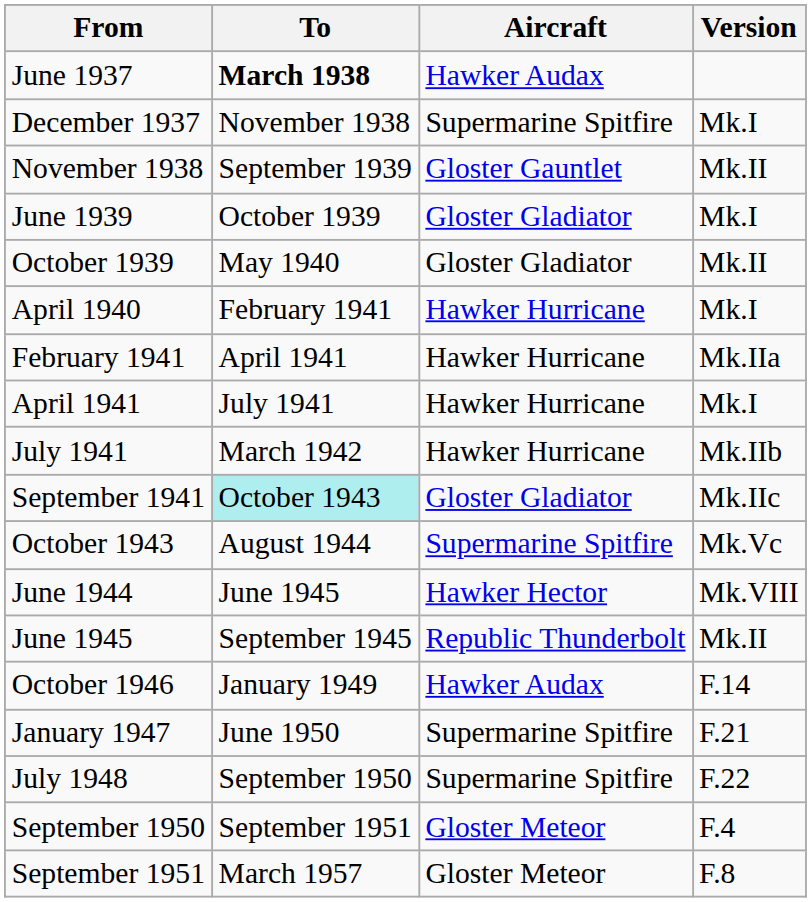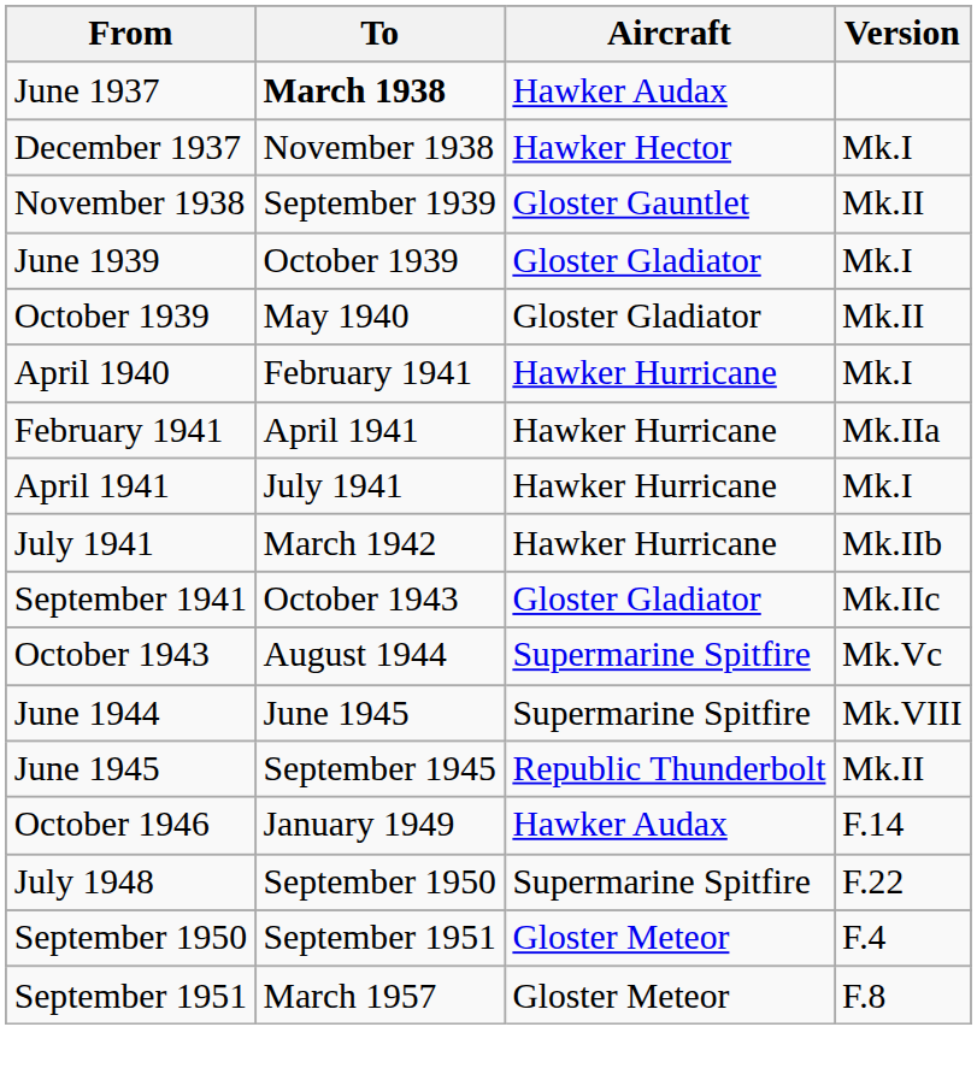 <table class="wikitable">
 <tr>
 <th>From</th>
 <th>To</th>
 <th>Aircraft</th>
 <th>Version</th>
 </tr>
 <tr>
 <td>June 1937</td>
 <td><strong>March 1938</strong></td>
 <td><a href='#'>Hawker Audax</a></td>
 <td></td>
 </tr>
 <tr>
 <td>December 1937</td>
 <td>November 1938</td>
-<td>Supermarine Spitfire</td>
+<td><a href='#'>Hawker Hector</a></td>
 <td>Mk.I</td>
 </tr>
 <tr>
 <td>November 1938</td>
 <td>September 1939</td>
 <td><a href='#'>Gloster Gauntlet</a> </td>
 <td>Mk.II</td>
 </tr>
 <tr>
 <td>June 1939</td>
 <td>October 1939</td>
 <td><a href='#'>Gloster Gladiator</a></td>
 <td>Mk.I</td>
 </tr>
 <tr>
 <td>October 1939</td>
 <td>May 1940</td>
 <td>Gloster Gladiator </td>
 <td>Mk.II</td>
 </tr>
 <tr>
 <td>April 1940</td>
 <td>February 1941</td>
 <td><a href='#'>Hawker Hurricane</a></td>
 <td>Mk.I</td>
 </tr>
 <tr>
 <td>February 1941</td>
 <td>April 1941</td>
 <td>Hawker Hurricane</td>
 <td>Mk.IIa</td>
 </tr>
 <tr>
 <td>April 1941</td>
 <td>July 1941</td>
 <td>Hawker Hurricane</td>
 <td>Mk.I</td>
 </tr>
 <tr>
 <td>July 1941</td>
 <td>March 1942</td>
 <td>Hawker Hurricane</td>
 <td>Mk.IIb</td>
 </tr>
 <tr>
 <td>September 1941</td>
-<td style="background: paleturquoise;">October 1943</td>
+<td>October 1943</td>
 <td><a href='#'>Gloster Gladiator</a></td>
 <td>Mk.IIc</td>
 </tr>
 <tr>
 <td>October 1943</td>
 <td>August 1944</td>
 <td><a href='#'>Supermarine Spitfire</a></td>
 <td>Mk.Vc</td>
 </tr>
 <tr>
 <td>June 1944</td>
 <td>June 1945</td>
-<td><a href='#'>Hawker Hector</a></td>
+<td>Supermarine Spitfire</td>
 <td>Mk.VIII</td>
 </tr>
 <tr>
 <td>June 1945</td>
 <td>September 1945</td>
 <td><a href='#'>Republic Thunderbolt</a></td>
 <td>Mk.II</td>
 </tr>
 <tr>
 <td>October 1946</td>
 <td>January 1949</td>
 <td><a href='#'>Hawker Audax</a></td>
 <td>F.14</td>
-</tr>
-<tr>
-<td>January 1947</td>
-<td>June 1950</td>
-<td>Supermarine Spitfire</td>
-<td>F.21</td>
 </tr>
 <tr>
 <td>July 1948</td>
 <td>September 1950</td>
 <td>Supermarine Spitfire</td>
 <td>F.22</td>
 </tr>
 <tr>
 <td>September 1950</td>
 <td>September 1951</td>
 <td><a href='#'>Gloster Meteor</a></td>
 <td>F.4</td>
 </tr>
 <tr>
 <td>September 1951</td>
 <td>March 1957</td>
 <td>Gloster Meteor</td>
 <td>F.8</td>
 </tr>
 </table>
